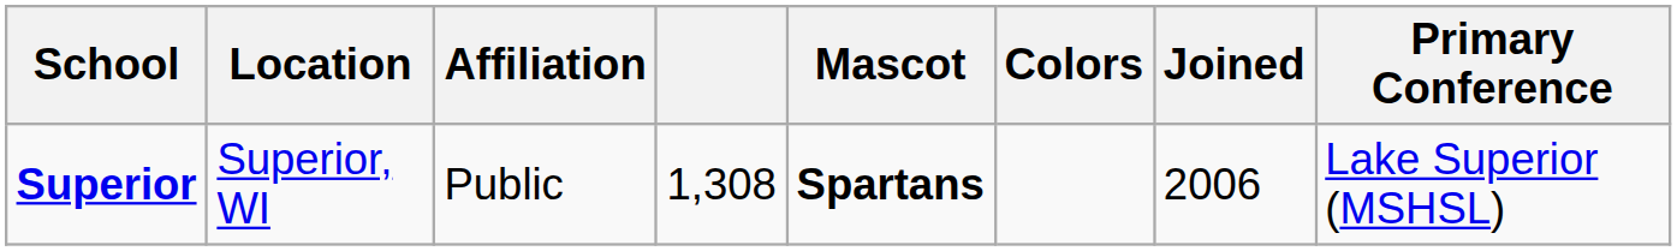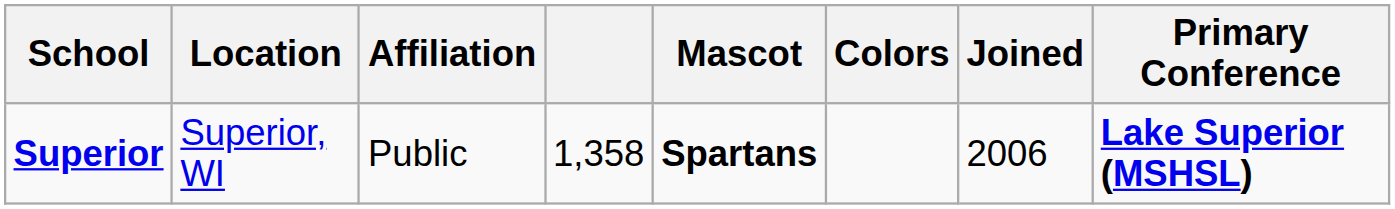 <table class="wikitable sortable">
 <tr>
 <th>School</th>
 <th>Location</th>
 <th>Affiliation</th>
 <th></th>
 <th>Mascot</th>
 <th>Colors</th>
 <th>Joined</th>
 <th>Primary Conference</th>
 </tr>
 <tr>
 <td><a href='#'><strong>Superior</strong></a></td>
 <td><a href='#'>Superior, WI</a></td>
 <td>Public</td>
-<td>1,308</td>
+<td>1,358</td>
 <td><strong>Spartans</strong></td>
 <td> </td>
 <td>2006</td>
-<td><a href='#'>Lake Superior</a> (<a href='#'>MSHSL</a>)</td>
+<td><strong><a href='#'>Lake Superior</a> (<a href='#'>MSHSL</a>)</strong></td>
 </tr>
 </table>
